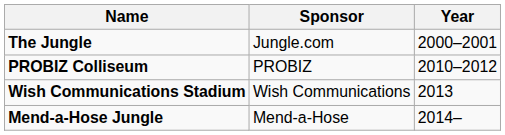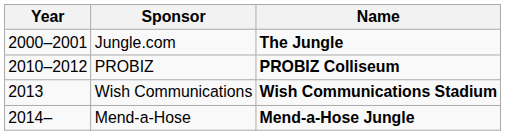 <table class="wikitable">
 <tr>
+<th>Year</th>
+<th>Sponsor</th>
 <th>Name</th>
-<th>Sponsor</th>
-<th>Year</th>
 </tr>
 <tr>
+<td>2000–2001</td>
+<td>Jungle.com</td>
 <td><strong>The Jungle</strong></td>
-<td>Jungle.com</td>
-<td>2000–2001</td>
 </tr>
 <tr>
+<td>2010–2012</td>
+<td>PROBIZ</td>
 <td><strong>PROBIZ Colliseum</strong></td>
-<td>PROBIZ</td>
-<td>2010–2012</td>
 </tr>
 <tr>
+<td>2013</td>
+<td>Wish Communications</td>
 <td><strong>Wish Communications Stadium</strong></td>
-<td>Wish Communications</td>
-<td>2013</td>
 </tr>
 <tr>
+<td>2014–</td>
+<td>Mend-a-Hose</td>
 <td><strong>Mend-a-Hose Jungle</strong></td>
-<td>Mend-a-Hose</td>
-<td>2014–</td>
 </tr>
 </table>
